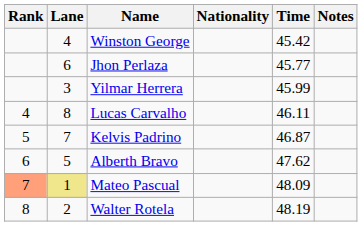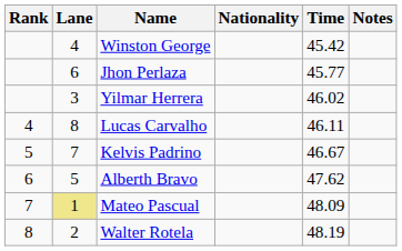 <table class="wikitable sortable" style="text-align:center">
 <tr>
 <th>Rank</th>
 <th>Lane</th>
 <th>Name</th>
 <th>Nationality</th>
 <th>Time</th>
 <th>Notes</th>
 </tr>
 <tr>
 <td></td>
 <td>4</td>
 <td align=left><a href='#'>Winston George</a></td>
 <td align=left></td>
 <td>45.42</td>
 <td></td>
 </tr>
 <tr>
 <td></td>
 <td>6</td>
 <td align=left><a href='#'>Jhon Perlaza</a></td>
 <td align=left></td>
 <td>45.77</td>
 <td></td>
 </tr>
 <tr>
 <td></td>
 <td>3</td>
 <td align=left><a href='#'>Yilmar Herrera</a></td>
 <td align=left></td>
-<td>45.99</td>
+<td>46.02</td>
 <td></td>
 </tr>
 <tr>
 <td>4</td>
 <td>8</td>
 <td align=left><a href='#'>Lucas Carvalho</a></td>
 <td align=left></td>
 <td>46.11</td>
 <td></td>
 </tr>
 <tr>
 <td>5</td>
 <td>7</td>
 <td align=left><a href='#'>Kelvis Padrino</a></td>
 <td align=left></td>
-<td>46.87</td>
+<td>46.67</td>
 <td></td>
 </tr>
 <tr>
 <td>6</td>
 <td>5</td>
 <td align=left><a href='#'>Alberth Bravo</a></td>
 <td align=left></td>
 <td>47.62</td>
 <td></td>
 </tr>
 <tr>
-<td style="background: lightsalmon;">7</td>
+<td>7</td>
 <td style="background: khaki;">1</td>
 <td align=left><a href='#'>Mateo Pascual</a></td>
 <td align=left></td>
 <td>48.09</td>
 <td></td>
 </tr>
 <tr>
 <td>8</td>
 <td>2</td>
 <td align=left><a href='#'>Walter Rotela</a></td>
 <td align=left></td>
 <td>48.19</td>
 <td></td>
 </tr>
 </table>
